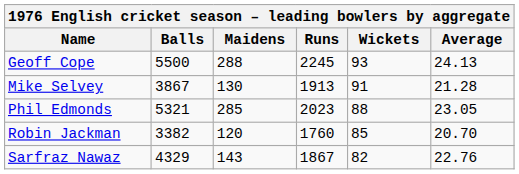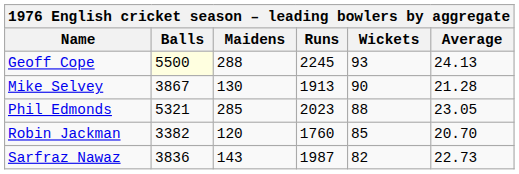 <table class="wikitable">
 <tr>
 <th bgcolor="#efefef" colspan="7">1976 English cricket season – leading bowlers by aggregate</th>
 </tr>
 <tr bgcolor="#efefef">
 <th>Name</th>
 <th>Balls</th>
 <th>Maidens</th>
 <th>Runs</th>
 <th>Wickets</th>
 <th>Average</th>
 </tr>
 <tr>
 <td><a href='#'>Geoff Cope</a></td>
-<td>5500</td>
+<td style="background: lightyellow;">5500</td>
 <td>288</td>
 <td>2245</td>
 <td>93</td>
 <td>24.13</td>
 </tr>
 <tr>
 <td><a href='#'>Mike Selvey</a></td>
 <td>3867</td>
 <td>130</td>
 <td>1913</td>
-<td>91</td>
+<td>90</td>
 <td>21.28</td>
 </tr>
 <tr>
 <td><a href='#'>Phil Edmonds</a></td>
 <td>5321</td>
 <td>285</td>
 <td>2023</td>
 <td>88</td>
 <td>23.05</td>
 </tr>
 <tr>
 <td><a href='#'>Robin Jackman</a></td>
 <td>3382</td>
 <td>120</td>
 <td>1760</td>
 <td>85</td>
 <td>20.70</td>
 </tr>
 <tr>
 <td><a href='#'>Sarfraz Nawaz</a></td>
-<td>4329</td>
+<td>3836</td>
 <td>143</td>
-<td>1867</td>
+<td>1987</td>
 <td>82</td>
-<td>22.76</td>
+<td>22.73</td>
 </tr>
 </table>
